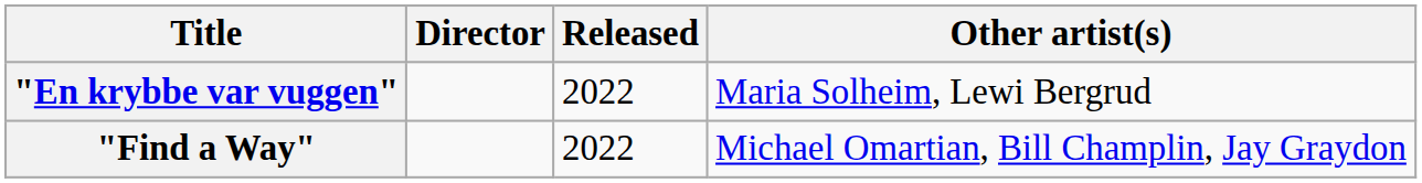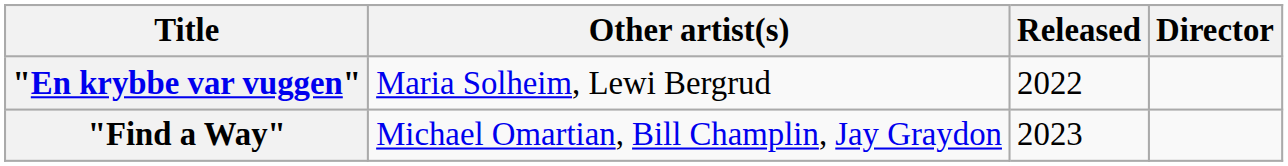 <table class="wikitable plainrowheaders">
 <tr>
 <th scope=col>Title</th>
+<th scope=col>Other artist(s)</th>
+<th scope=col>Released</th>
 <th scope=col>Director</th>
-<th scope=col>Released</th>
-<th scope=col>Other artist(s)</th>
 </tr>
 <tr>
 <th scope=row>"<a href='#'>En krybbe var vuggen</a>"</th>
+<td><a href='#'>Maria Solheim</a>, Lewi Bergrud</td>
+<td>2022</td>
 <td></td>
-<td>2022</td>
-<td><a href='#'>Maria Solheim</a>, Lewi Bergrud</td>
 </tr>
 <tr>
 <th scope=row>"Find a Way"</th>
+<td><a href='#'>Michael Omartian</a>, <a href='#'>Bill Champlin</a>, <a href='#'>Jay Graydon</a></td>
+<td>2023</td>
 <td></td>
-<td>2022</td>
-<td><a href='#'>Michael Omartian</a>, <a href='#'>Bill Champlin</a>, <a href='#'>Jay Graydon</a></td>
 </tr>
 </table>
